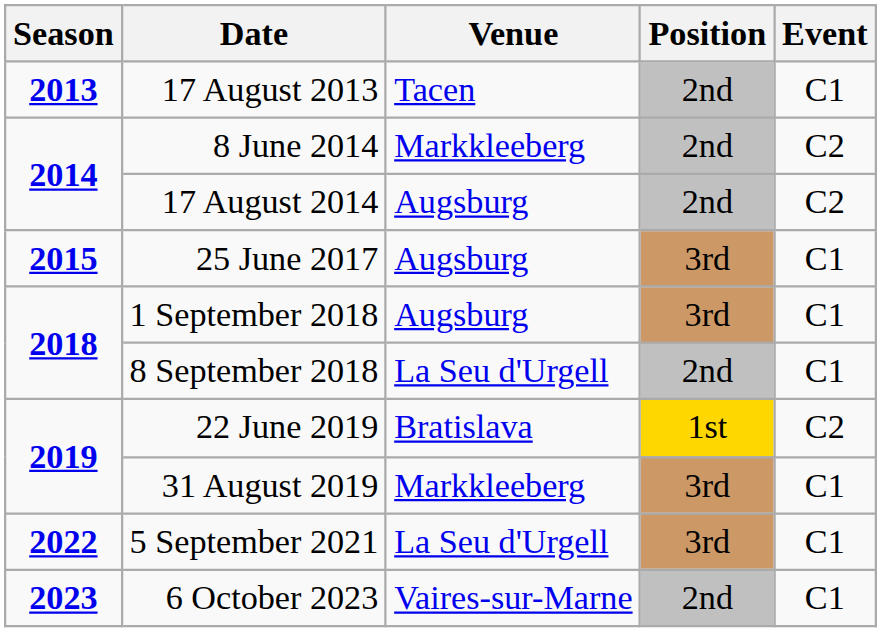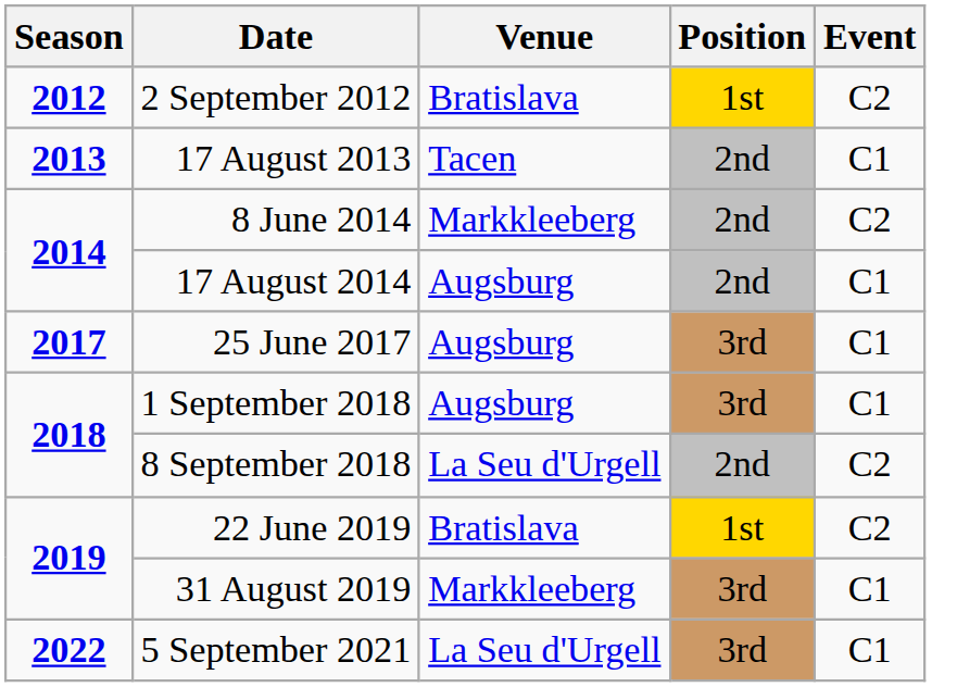 <table class="wikitable" style="text-align:center; font-size:95%;">
 <tr>
 <th>Season</th>
 <th>Date</th>
 <th>Venue</th>
 <th>Position</th>
 <th>Event</th>
+</tr>
+<tr>
+<td><strong><a href='#'>2012</a></strong></td>
+<td align=right>2 September 2012</td>
+<td align=left><a href='#'>Bratislava</a></td>
+<td bgcolor=gold>1st</td>
+<td>C2</td>
 </tr>
 <tr>
 <td><strong><a href='#'>2013</a></strong></td>
 <td align=right>17 August 2013</td>
 <td align=left><a href='#'>Tacen</a></td>
 <td bgcolor=silver>2nd</td>
 <td>C1</td>
 </tr>
 <tr>
 <td rowspan=2><strong><a href='#'>2014</a></strong></td>
 <td align=right>8 June 2014</td>
 <td align=left><a href='#'>Markkleeberg</a></td>
 <td bgcolor=silver>2nd</td>
 <td>C2</td>
 </tr>
 <tr>
 <td align=right>17 August 2014</td>
 <td align=left><a href='#'>Augsburg</a></td>
 <td bgcolor=silver>2nd</td>
-<td>C2</td>
+<td>C1</td>
 </tr>
 <tr>
-<td><strong><a href='#'>2015</a></strong></td>
+<td><strong><a href='#'>2017</a></strong></td>
 <td align=right>25 June 2017</td>
 <td align=left><a href='#'>Augsburg</a></td>
 <td bgcolor=cc9966>3rd</td>
 <td>C1</td>
 </tr>
 <tr>
 <td rowspan=2><strong><a href='#'>2018</a></strong></td>
 <td align=right>1 September 2018</td>
 <td align=left><a href='#'>Augsburg</a></td>
 <td bgcolor=cc9966>3rd</td>
 <td>C1</td>
 </tr>
 <tr>
 <td align=right>8 September 2018</td>
 <td align=left><a href='#'>La Seu d'Urgell</a></td>
 <td bgcolor=silver>2nd</td>
-<td>C1</td>
+<td>C2</td>
 </tr>
 <tr>
 <td rowspan=2><strong><a href='#'>2019</a></strong></td>
 <td align=right>22 June 2019</td>
 <td align=left><a href='#'>Bratislava</a></td>
 <td bgcolor=gold>1st</td>
 <td>C2</td>
 </tr>
 <tr>
 <td align=right>31 August 2019</td>
 <td align=left><a href='#'>Markkleeberg</a></td>
 <td bgcolor=cc9966>3rd</td>
 <td>C1</td>
 </tr>
 <tr>
 <td><strong><a href='#'>2022</a></strong></td>
 <td align=right>5 September 2021</td>
 <td align=left><a href='#'>La Seu d'Urgell</a></td>
 <td bgcolor=cc9966>3rd</td>
 <td>C1</td>
 </tr>
-<tr>
-<td><strong><a href='#'>2023</a></strong></td>
-<td align=right>6 October 2023</td>
-<td align=left><a href='#'>Vaires-sur-Marne</a></td>
-<td bgcolor=silver>2nd</td>
-<td>C1</td>
-</tr>
 </table>
